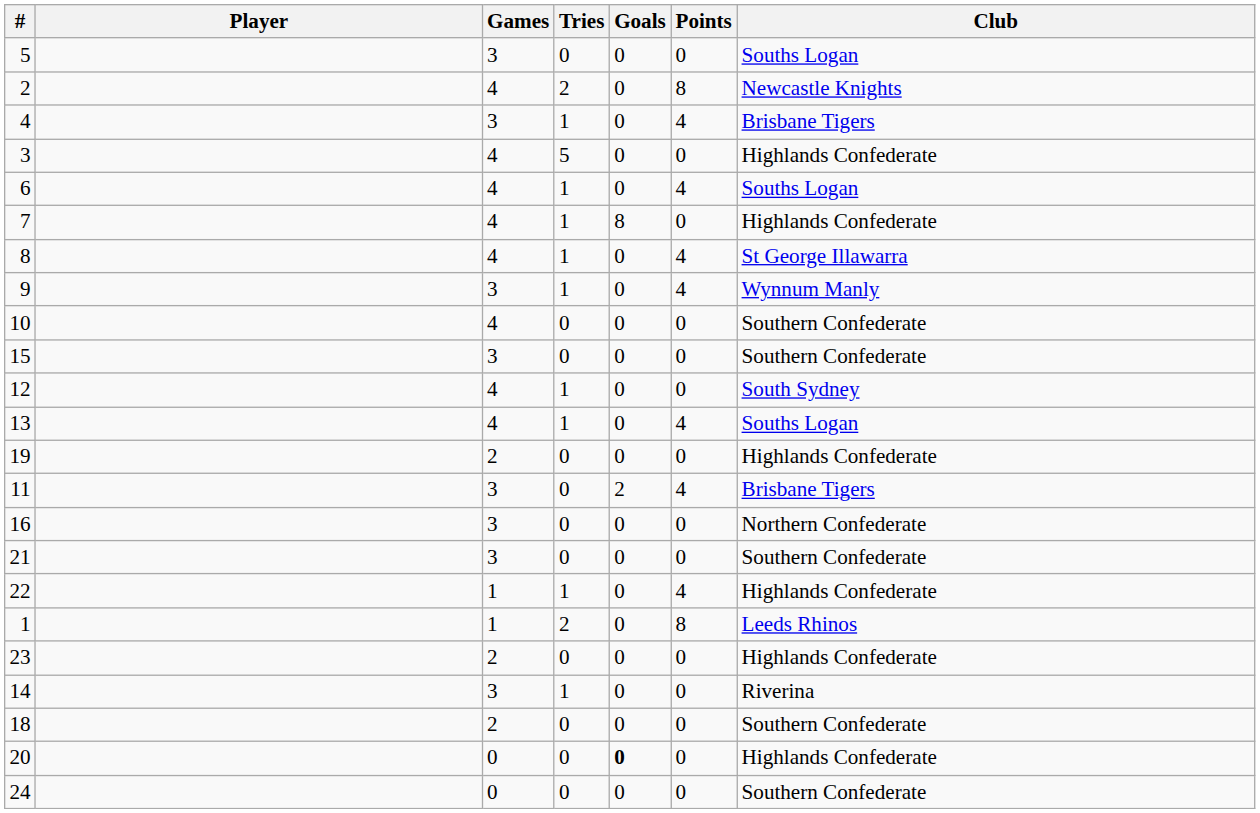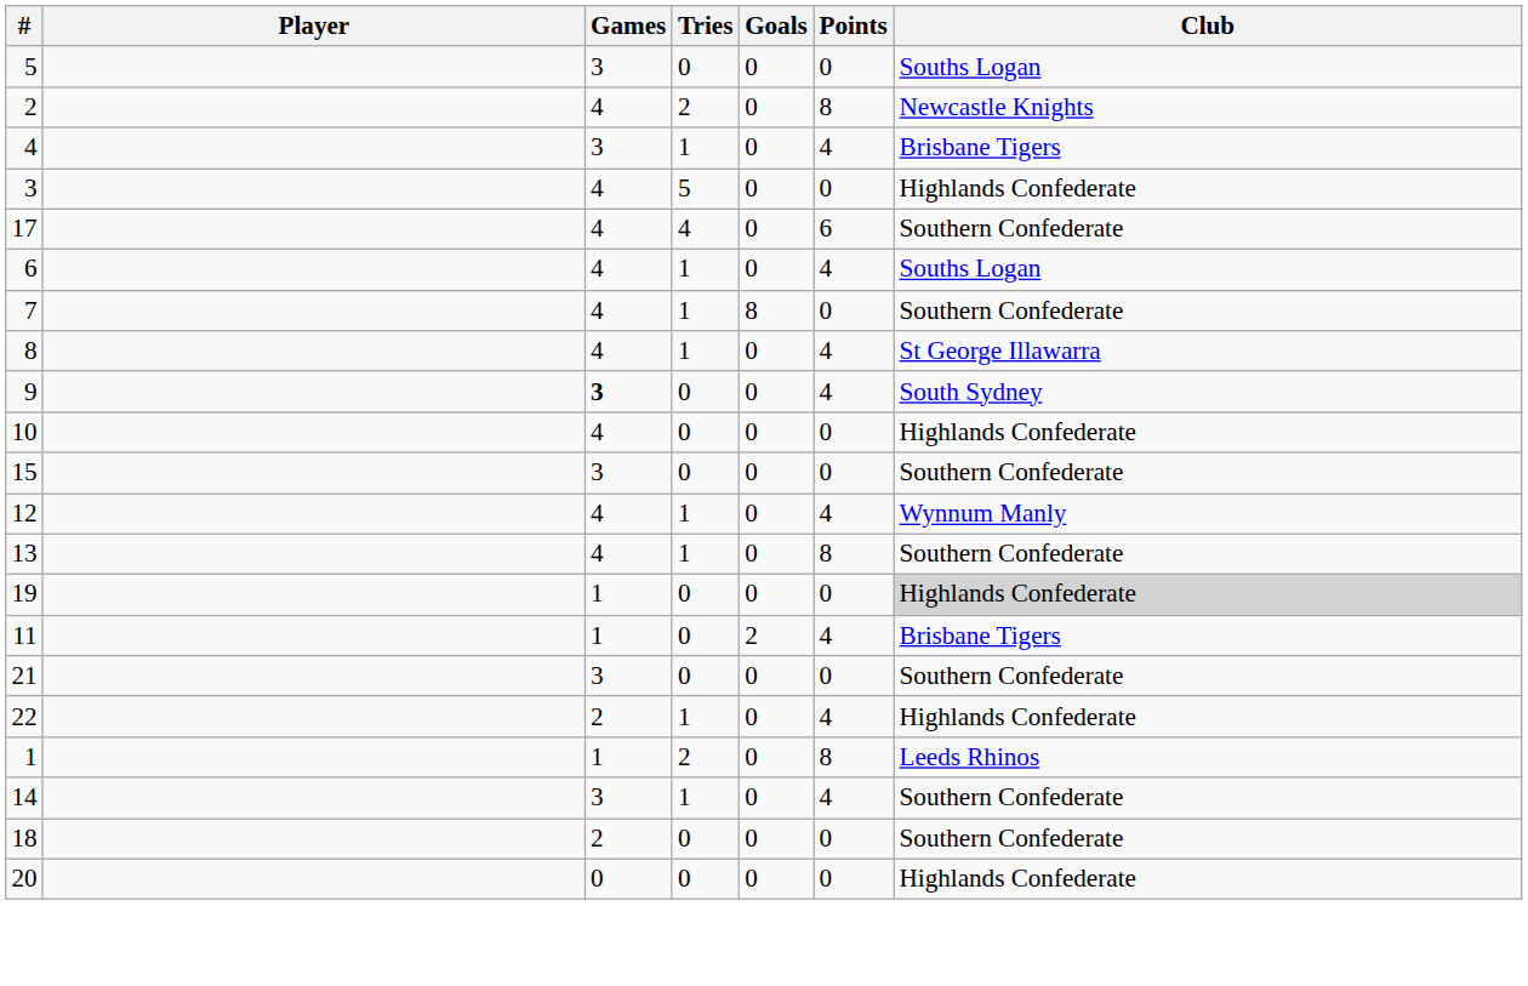 <table class="wikitable sortable" style="width:75%;text-align:left">
 <tr>
 <th width=2%>#</th>
 <th width=40%>Player</th>
 <th width=2%>Games</th>
 <th width=2%>Tries</th>
 <th width=2%>Goals</th>
 <th width=2%>Points</th>
 <th width=46%>Club</th>
 </tr>
 <tr>
 <td style="text-align:right; ">5</td>
 <td></td>
 <td>3</td>
 <td>0</td>
 <td>0</td>
 <td>0</td>
 <td><a href='#'>Souths Logan</a></td>
 </tr>
 <tr>
 <td style="text-align:right; ">2</td>
 <td></td>
 <td>4</td>
 <td>2</td>
 <td>0</td>
 <td>8</td>
 <td><a href='#'>Newcastle Knights</a></td>
 </tr>
 <tr>
 <td style="text-align:right; ">4</td>
 <td></td>
 <td>3</td>
 <td>1</td>
 <td>0</td>
 <td>4</td>
 <td><a href='#'>Brisbane Tigers</a></td>
 </tr>
 <tr>
 <td style="text-align:right; ">3</td>
 <td></td>
 <td>4</td>
 <td>5</td>
 <td>0</td>
 <td>0</td>
 <td>Highlands Confederate</td>
 </tr>
 <tr>
+<td style="text-align:right; ">17</td>
+<td></td>
+<td>4</td>
+<td>4</td>
+<td>0</td>
+<td>6</td>
+<td>Southern Confederate</td>
+</tr>
+<tr>
 <td style="text-align:right; ">6</td>
 <td></td>
 <td>4</td>
 <td>1</td>
 <td>0</td>
 <td>4</td>
 <td><a href='#'>Souths Logan</a></td>
 </tr>
 <tr>
 <td style="text-align:right; ">7</td>
 <td></td>
 <td>4</td>
 <td>1</td>
 <td>8</td>
 <td>0</td>
-<td>Highlands Confederate</td>
+<td>Southern Confederate</td>
 </tr>
 <tr>
 <td style="text-align:right; ">8</td>
 <td></td>
 <td>4</td>
 <td>1</td>
 <td>0</td>
 <td>4</td>
 <td><a href='#'>St George Illawarra</a></td>
 </tr>
 <tr>
 <td style="text-align:right; ">9</td>
 <td></td>
-<td>3</td>
-<td>1</td>
+<td><strong>3</strong></td>
+<td>0</td>
 <td>0</td>
 <td>4</td>
-<td><a href='#'>Wynnum Manly</a></td>
+<td><a href='#'>South Sydney</a></td>
 </tr>
 <tr>
 <td style="text-align:right; ">10</td>
 <td></td>
 <td>4</td>
 <td>0</td>
 <td>0</td>
 <td>0</td>
-<td>Southern Confederate</td>
+<td>Highlands Confederate</td>
 </tr>
 <tr>
 <td style="text-align:right; ">15</td>
 <td></td>
 <td>3</td>
 <td>0</td>
 <td>0</td>
 <td>0</td>
 <td>Southern Confederate</td>
 </tr>
 <tr>
 <td style="text-align:right; ">12</td>
 <td></td>
 <td>4</td>
 <td>1</td>
 <td>0</td>
-<td>0</td>
-<td><a href='#'>South Sydney</a></td>
+<td>4</td>
+<td><a href='#'>Wynnum Manly</a></td>
 </tr>
 <tr>
 <td style="text-align:right; ">13</td>
 <td></td>
 <td>4</td>
 <td>1</td>
 <td>0</td>
-<td>4</td>
-<td><a href='#'>Souths Logan</a></td>
+<td>8</td>
+<td>Southern Confederate</td>
 </tr>
 <tr>
 <td style="text-align:right; ">19</td>
 <td></td>
-<td>2</td>
+<td>1</td>
 <td>0</td>
 <td>0</td>
 <td>0</td>
-<td>Highlands Confederate</td>
+<td style="background: lightgrey;">Highlands Confederate</td>
 </tr>
 <tr>
 <td style="text-align:right; ">11</td>
 <td></td>
-<td>3</td>
+<td>1</td>
 <td>0</td>
 <td>2</td>
 <td>4</td>
 <td><a href='#'>Brisbane Tigers</a></td>
-</tr>
-<tr>
-<td style="text-align:right; ">16</td>
-<td></td>
-<td>3</td>
-<td>0</td>
-<td>0</td>
-<td>0</td>
-<td>Northern Confederate</td>
 </tr>
 <tr>
 <td style="text-align:right; ">21</td>
 <td></td>
 <td>3</td>
 <td>0</td>
 <td>0</td>
 <td>0</td>
 <td>Southern Confederate</td>
 </tr>
 <tr>
 <td style="text-align:right; ">22</td>
 <td></td>
-<td>1</td>
+<td>2</td>
 <td>1</td>
 <td>0</td>
 <td>4</td>
 <td>Highlands Confederate</td>
 </tr>
 <tr>
 <td style="text-align:right; ">1</td>
 <td></td>
 <td>1</td>
 <td>2</td>
 <td>0</td>
 <td>8</td>
 <td><a href='#'>Leeds Rhinos</a></td>
 </tr>
 <tr>
-<td style="text-align:right; ">23</td>
-<td></td>
-<td>2</td>
-<td>0</td>
-<td>0</td>
-<td>0</td>
-<td>Highlands Confederate</td>
-</tr>
-<tr>
 <td style="text-align:right; ">14</td>
 <td></td>
 <td>3</td>
 <td>1</td>
 <td>0</td>
-<td>0</td>
-<td>Riverina</td>
+<td>4</td>
+<td>Southern Confederate</td>
 </tr>
 <tr>
 <td style="text-align:right; ">18</td>
 <td></td>
 <td>2</td>
 <td>0</td>
 <td>0</td>
 <td>0</td>
 <td>Southern Confederate</td>
 </tr>
 <tr>
 <td style="text-align:right; ">20</td>
 <td></td>
 <td>0</td>
 <td>0</td>
-<td><strong>0</strong></td>
+<td>0</td>
 <td>0</td>
 <td>Highlands Confederate</td>
 </tr>
-<tr>
-<td style="text-align:right; ">24</td>
-<td></td>
-<td>0</td>
-<td>0</td>
-<td>0</td>
-<td>0</td>
-<td>Southern Confederate</td>
-</tr>
 </table>
